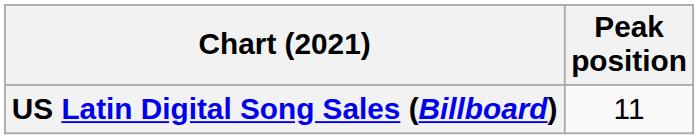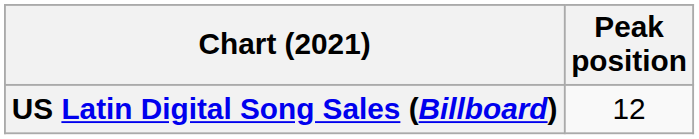 <table class="wikitable sortable plainrowheaders" style="text-align:center">
 <tr>
 <th scope="col">Chart (2021)</th>
 <th scope="col">Peak<br>position</th>
 </tr>
 <tr>
 <th scope="row">US <a href='#'>Latin Digital Song Sales</a> (<em><a href='#'>Billboard</a></em>) <br></th>
-<td align="center">11</td>
+<td align="center">12</td>
 </tr>
 </table>
